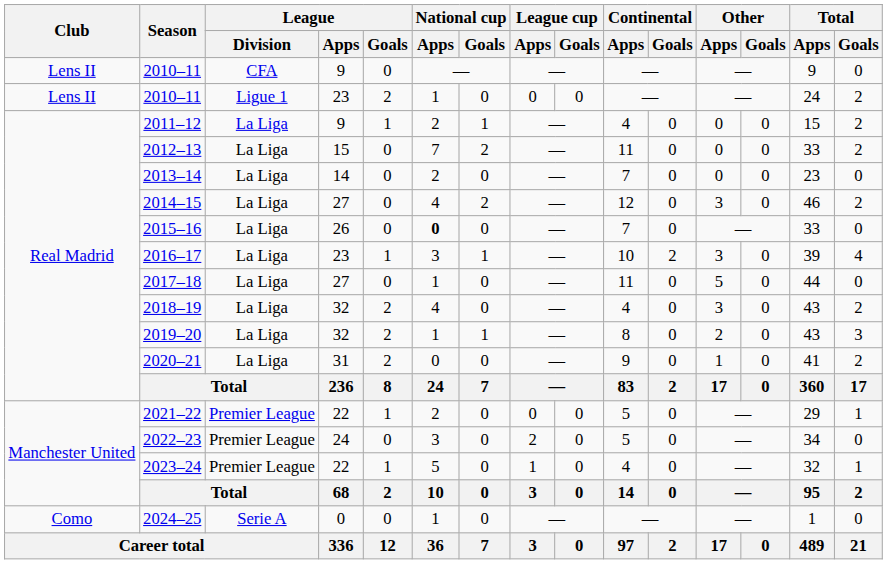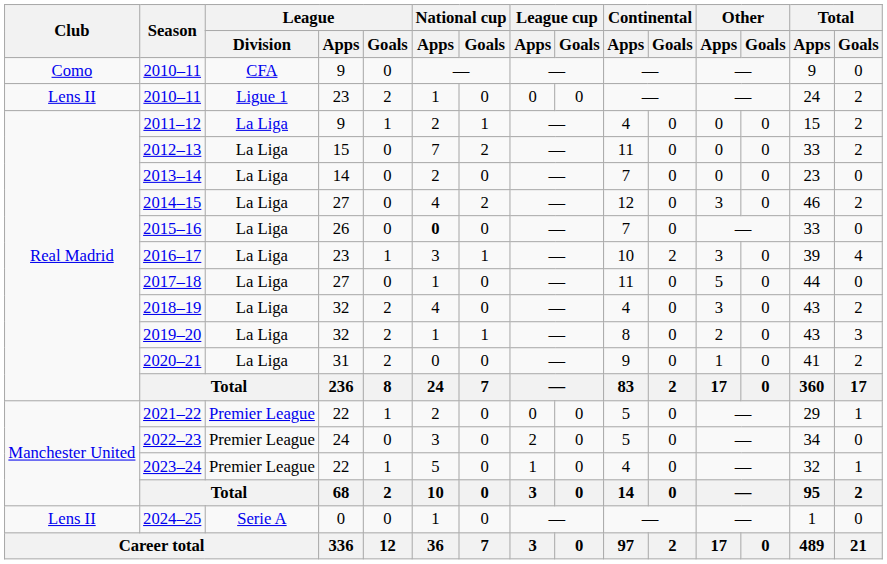 <table class="wikitable" style="text-align: center;">
 <tr>
 <th rowspan="2">Club</th>
 <th rowspan="2">Season</th>
 <th colspan="3">League</th>
 <th colspan="2">National cup</th>
 <th colspan="2">League cup</th>
 <th colspan="2">Continental</th>
 <th colspan="2">Other</th>
 <th colspan="2">Total</th>
 </tr>
 <tr>
 <th>Division</th>
 <th>Apps</th>
 <th>Goals</th>
 <th>Apps</th>
 <th>Goals</th>
 <th>Apps</th>
 <th>Goals</th>
 <th>Apps</th>
 <th>Goals</th>
 <th>Apps</th>
 <th>Goals</th>
 <th>Apps</th>
 <th>Goals</th>
 </tr>
 <tr>
-<td><a href='#'>Lens II</a></td>
+<td><a href='#'>Como</a></td>
 <td><a href='#'>2010–11</a></td>
 <td><a href='#'>CFA</a></td>
 <td>9</td>
 <td>0</td>
 <td colspan="2">—</td>
 <td colspan="2">—</td>
 <td colspan="2">—</td>
 <td colspan="2">—</td>
 <td>9</td>
 <td>0</td>
 </tr>
 <tr>
 <td><a href='#'>Lens II</a></td>
 <td><a href='#'>2010–11</a></td>
 <td><a href='#'>Ligue 1</a></td>
 <td>23</td>
 <td>2</td>
 <td>1</td>
 <td>0</td>
 <td>0</td>
 <td>0</td>
 <td colspan="2">—</td>
 <td colspan="2">—</td>
 <td>24</td>
 <td>2</td>
 </tr>
 <tr>
 <td rowspan="11"><a href='#'>Real Madrid</a></td>
 <td><a href='#'>2011–12</a></td>
 <td><a href='#'>La Liga</a></td>
 <td>9</td>
 <td>1</td>
 <td>2</td>
 <td>1</td>
 <td colspan="2">—</td>
 <td>4</td>
 <td>0</td>
 <td>0</td>
 <td>0</td>
 <td>15</td>
 <td>2</td>
 </tr>
 <tr>
 <td><a href='#'>2012–13</a></td>
 <td>La Liga</td>
 <td>15</td>
 <td>0</td>
 <td>7</td>
 <td>2</td>
 <td colspan="2">—</td>
 <td>11</td>
 <td>0</td>
 <td>0</td>
 <td>0</td>
 <td>33</td>
 <td>2</td>
 </tr>
 <tr>
 <td><a href='#'>2013–14</a></td>
 <td>La Liga</td>
 <td>14</td>
 <td>0</td>
 <td>2</td>
 <td>0</td>
 <td colspan="2">—</td>
 <td>7</td>
 <td>0</td>
 <td>0</td>
 <td>0</td>
 <td>23</td>
 <td>0</td>
 </tr>
 <tr>
 <td><a href='#'>2014–15</a></td>
 <td>La Liga</td>
 <td>27</td>
 <td>0</td>
 <td>4</td>
 <td>2</td>
 <td colspan="2">—</td>
 <td>12</td>
 <td>0</td>
 <td>3</td>
 <td>0</td>
 <td>46</td>
 <td>2</td>
 </tr>
 <tr>
 <td><a href='#'>2015–16</a></td>
 <td>La Liga</td>
 <td>26</td>
 <td>0</td>
 <td><strong>0</strong></td>
 <td>0</td>
 <td colspan="2">—</td>
 <td>7</td>
 <td>0</td>
 <td colspan="2">—</td>
 <td>33</td>
 <td>0</td>
 </tr>
 <tr>
 <td><a href='#'>2016–17</a></td>
 <td>La Liga</td>
 <td>23</td>
 <td>1</td>
 <td>3</td>
 <td>1</td>
 <td colspan="2">—</td>
 <td>10</td>
 <td>2</td>
 <td>3</td>
 <td>0</td>
 <td>39</td>
 <td>4</td>
 </tr>
 <tr>
 <td><a href='#'>2017–18</a></td>
 <td>La Liga</td>
 <td>27</td>
 <td>0</td>
 <td>1</td>
 <td>0</td>
 <td colspan="2">—</td>
 <td>11</td>
 <td>0</td>
 <td>5</td>
 <td>0</td>
 <td>44</td>
 <td>0</td>
 </tr>
 <tr>
 <td><a href='#'>2018–19</a></td>
 <td>La Liga</td>
 <td>32</td>
 <td>2</td>
 <td>4</td>
 <td>0</td>
 <td colspan="2">—</td>
 <td>4</td>
 <td>0</td>
 <td>3</td>
 <td>0</td>
 <td>43</td>
 <td>2</td>
 </tr>
 <tr>
 <td><a href='#'>2019–20</a></td>
 <td>La Liga</td>
 <td>32</td>
 <td>2</td>
 <td>1</td>
 <td>1</td>
 <td colspan="2">—</td>
 <td>8</td>
 <td>0</td>
 <td>2</td>
 <td>0</td>
 <td>43</td>
 <td>3</td>
 </tr>
 <tr>
 <td><a href='#'>2020–21</a></td>
 <td>La Liga</td>
 <td>31</td>
 <td>2</td>
 <td>0</td>
 <td>0</td>
 <td colspan="2">—</td>
 <td>9</td>
 <td>0</td>
 <td>1</td>
 <td>0</td>
 <td>41</td>
 <td>2</td>
 </tr>
 <tr>
 <th colspan="2">Total</th>
 <th>236</th>
 <th>8</th>
 <th>24</th>
 <th>7</th>
 <th colspan="2">—</th>
 <th>83</th>
 <th>2</th>
 <th>17</th>
 <th>0</th>
 <th>360</th>
 <th>17</th>
 </tr>
 <tr>
 <td rowspan="4"><a href='#'>Manchester United</a></td>
 <td><a href='#'>2021–22</a></td>
 <td><a href='#'>Premier League</a></td>
 <td>22</td>
 <td>1</td>
 <td>2</td>
 <td>0</td>
 <td>0</td>
 <td>0</td>
 <td>5</td>
 <td>0</td>
 <td colspan="2">—</td>
 <td>29</td>
 <td>1</td>
 </tr>
 <tr>
 <td><a href='#'>2022–23</a></td>
 <td>Premier League</td>
 <td>24</td>
 <td>0</td>
 <td>3</td>
 <td>0</td>
 <td>2</td>
 <td>0</td>
 <td>5</td>
 <td>0</td>
 <td colspan=2>—</td>
 <td>34</td>
 <td>0</td>
 </tr>
 <tr>
 <td><a href='#'>2023–24</a></td>
 <td>Premier League</td>
 <td>22</td>
 <td>1</td>
 <td>5</td>
 <td>0</td>
 <td>1</td>
 <td>0</td>
 <td>4</td>
 <td>0</td>
 <td colspan=2>—</td>
 <td>32</td>
 <td>1</td>
 </tr>
 <tr>
 <th colspan="2">Total</th>
 <th>68</th>
 <th>2</th>
 <th>10</th>
 <th>0</th>
 <th>3</th>
 <th>0</th>
 <th>14</th>
 <th>0</th>
 <th colspan="2">—</th>
 <th>95</th>
 <th>2</th>
 </tr>
 <tr>
-<td><a href='#'>Como</a></td>
+<td><a href='#'>Lens II</a></td>
 <td><a href='#'>2024–25</a></td>
 <td><a href='#'>Serie A</a></td>
 <td>0</td>
 <td>0</td>
 <td>1</td>
 <td>0</td>
 <td colspan="2">—</td>
 <td colspan="2">—</td>
 <td colspan="2">—</td>
 <td>1</td>
 <td>0</td>
 </tr>
 <tr>
 <th colspan="3">Career total</th>
 <th>336</th>
 <th>12</th>
 <th>36</th>
 <th>7</th>
 <th>3</th>
 <th>0</th>
 <th>97</th>
 <th>2</th>
 <th>17</th>
 <th>0</th>
 <th>489</th>
 <th>21</th>
 </tr>
 </table>
